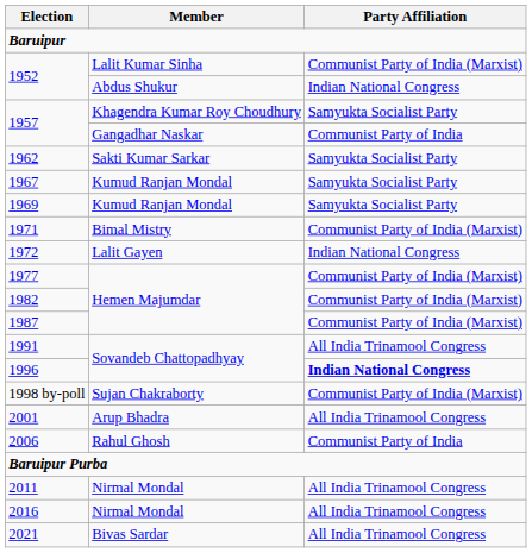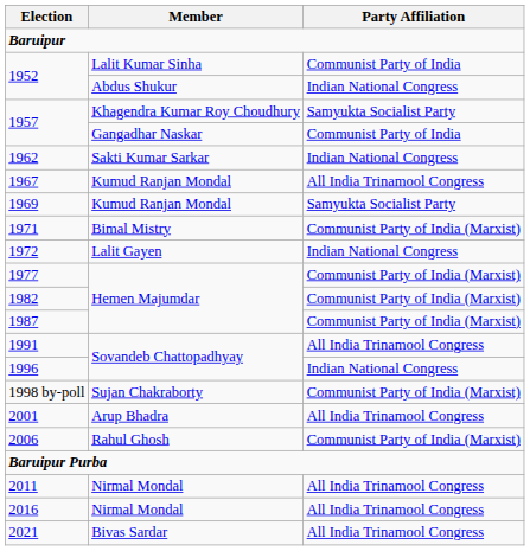 <table class="wikitable sortable">
 <tr>
 <th>Election</th>
 <th>Member</th>
 <th>Party Affiliation</th>
 </tr>
 <tr>
 <td colspan="3"><strong><em>Baruipur</em></strong></td>
 </tr>
 <tr>
 <td rowspan="2"><a href='#'>1952</a></td>
 <td><a href='#'>Lalit Kumar Sinha</a></td>
-<td><a href='#'>Communist Party of India (Marxist)</a></td>
+<td><a href='#'>Communist Party of India</a></td>
 </tr>
 <tr>
 <td><a href='#'>Abdus Shukur</a></td>
 <td><a href='#'>Indian National Congress</a></td>
 </tr>
 <tr>
 <td rowspan="2"><a href='#'>1957</a></td>
 <td><a href='#'>Khagendra Kumar Roy Choudhury</a></td>
 <td><a href='#'>Samyukta Socialist Party</a></td>
 </tr>
 <tr>
 <td><a href='#'>Gangadhar Naskar</a></td>
 <td><a href='#'>Communist Party of India</a></td>
 </tr>
 <tr>
 <td><a href='#'>1962</a></td>
 <td><a href='#'>Sakti Kumar Sarkar</a></td>
-<td><a href='#'>Samyukta Socialist Party</a></td>
+<td><a href='#'>Indian National Congress</a></td>
 </tr>
 <tr>
 <td><a href='#'>1967</a></td>
 <td><a href='#'>Kumud Ranjan Mondal</a></td>
-<td><a href='#'>Samyukta Socialist Party</a></td>
+<td><a href='#'>All India Trinamool Congress</a></td>
 </tr>
 <tr>
 <td><a href='#'>1969</a></td>
 <td><a href='#'>Kumud Ranjan Mondal</a></td>
 <td><a href='#'>Samyukta Socialist Party</a></td>
 </tr>
 <tr>
 <td><a href='#'>1971</a></td>
 <td><a href='#'>Bimal Mistry</a></td>
 <td><a href='#'>Communist Party of India (Marxist)</a></td>
 </tr>
 <tr>
 <td><a href='#'>1972</a></td>
 <td><a href='#'>Lalit Gayen</a></td>
 <td><a href='#'>Indian National Congress</a></td>
 </tr>
 <tr>
 <td><a href='#'>1977</a></td>
 <td rowspan="3"><a href='#'>Hemen Majumdar</a></td>
 <td><a href='#'>Communist Party of India (Marxist)</a></td>
 </tr>
 <tr>
 <td><a href='#'>1982</a></td>
 <td><a href='#'>Communist Party of India (Marxist)</a></td>
 </tr>
 <tr>
 <td><a href='#'>1987</a></td>
 <td><a href='#'>Communist Party of India (Marxist)</a></td>
 </tr>
 <tr>
 <td><a href='#'>1991</a></td>
 <td rowspan="2"><a href='#'>Sovandeb Chattopadhyay</a></td>
 <td><a href='#'>All India Trinamool Congress</a></td>
 </tr>
 <tr>
 <td><a href='#'>1996</a></td>
-<td><strong><a href='#'>Indian National Congress</a></strong></td>
+<td><a href='#'>Indian National Congress</a></td>
 </tr>
 <tr>
 <td>1998 by-poll</td>
 <td><a href='#'>Sujan Chakraborty</a></td>
 <td><a href='#'>Communist Party of India (Marxist)</a></td>
 </tr>
 <tr>
 <td><a href='#'>2001</a></td>
 <td><a href='#'>Arup Bhadra</a></td>
 <td><a href='#'>All India Trinamool Congress</a></td>
 </tr>
 <tr>
 <td><a href='#'>2006</a></td>
 <td><a href='#'>Rahul Ghosh</a></td>
-<td><a href='#'>Communist Party of India</a></td>
+<td><a href='#'>Communist Party of India (Marxist)</a></td>
 </tr>
 <tr>
 <td colspan="3"><strong><em>Baruipur Purba</em></strong></td>
 </tr>
 <tr>
 <td><a href='#'>2011</a></td>
 <td><a href='#'>Nirmal Mondal</a></td>
 <td><a href='#'>All India Trinamool Congress</a></td>
 </tr>
 <tr>
 <td><a href='#'>2016</a></td>
 <td><a href='#'>Nirmal Mondal</a></td>
 <td><a href='#'>All India Trinamool Congress</a></td>
 </tr>
 <tr>
 <td><a href='#'>2021</a></td>
 <td><a href='#'>Bivas Sardar</a></td>
 <td><a href='#'>All India Trinamool Congress</a></td>
 </tr>
 </table>
